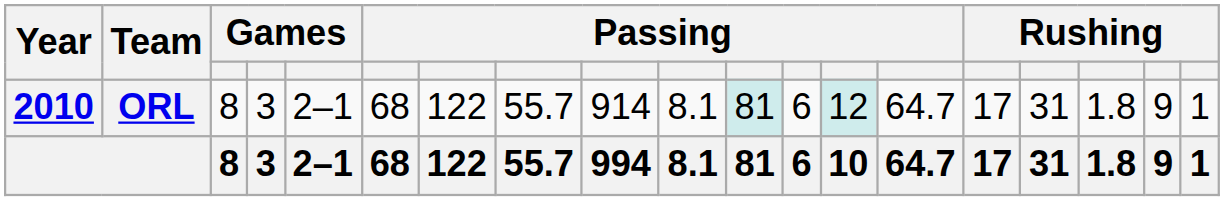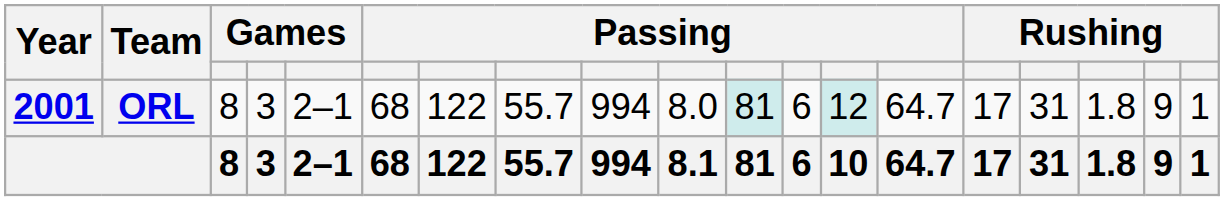 <table class="wikitable" style="text-align:center;">
 <tr>
 <th rowspan="2">Year</th>
 <th rowspan="2">Team</th>
 <th colspan="3">Games</th>
 <th colspan="9">Passing</th>
 <th colspan="5">Rushing</th>
 </tr>
 <tr>
 <th></th>
 <th></th>
 <th></th>
 <th></th>
 <th></th>
 <th></th>
 <th></th>
 <th></th>
 <th></th>
 <th></th>
 <th></th>
 <th></th>
 <th></th>
 <th></th>
 <th></th>
 <th></th>
 <th></th>
 </tr>
 <tr>
-<th><a href='#'>2010</a></th>
+<th><a href='#'>2001</a></th>
 <th><a href='#'>ORL</a></th>
 <td>8</td>
 <td>3</td>
 <td>2–1</td>
 <td>68</td>
 <td>122</td>
 <td>55.7</td>
-<td>914</td>
-<td>8.1</td>
+<td>994</td>
+<td>8.0</td>
 <td style="background:#cfecec;">81</td>
 <td>6</td>
 <td style="background:#cfecec;">12</td>
 <td>64.7</td>
 <td>17</td>
 <td>31</td>
 <td>1.8</td>
 <td>9</td>
 <td>1</td>
 </tr>
 <tr>
 <th colspan="2"></th>
 <th>8</th>
 <th>3</th>
 <th>2–1</th>
 <th>68</th>
 <th>122</th>
 <th>55.7</th>
 <th>994</th>
 <th>8.1</th>
 <th>81</th>
 <th>6</th>
 <th>10</th>
 <th>64.7</th>
 <th>17</th>
 <th>31</th>
 <th>1.8</th>
 <th>9</th>
 <th>1</th>
 </tr>
 </table>
